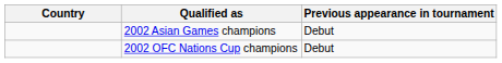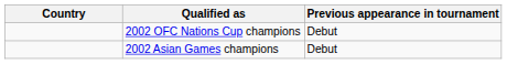 <table class="wikitable sortable" style="text-align:left;">
 <tr>
 <th style="width:160px;">Country</th>
 <th style="width:250px;">Qualified as</th>
 <th>Previous appearance in tournament</th>
 </tr>
 <tr>
 <td></td>
-<td><a href='#'>2002 Asian Games</a> champions</td>
+<td><a href='#'>2002 OFC Nations Cup</a> champions</td>
 <td>Debut</td>
 </tr>
 <tr>
 <td></td>
-<td><a href='#'>2002 OFC Nations Cup</a> champions</td>
+<td><a href='#'>2002 Asian Games</a> champions</td>
 <td>Debut</td>
 </tr>
 </table>
